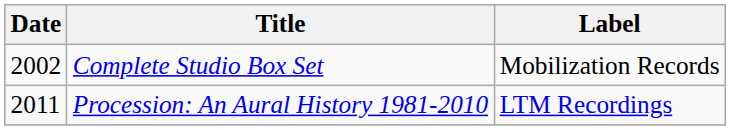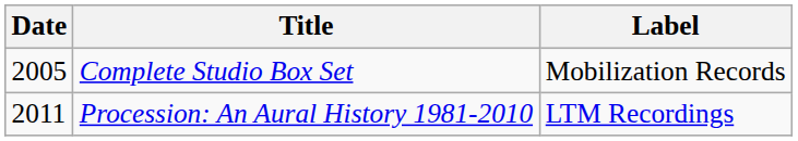 <table class="wikitable">
 <tr>
 <th>Date</th>
 <th>Title</th>
 <th>Label</th>
 </tr>
 <tr>
-<td>2002</td>
+<td>2005</td>
 <td><em><a href='#'>Complete Studio Box Set</a></em></td>
 <td>Mobilization Records</td>
 </tr>
 <tr>
 <td>2011</td>
 <td><em><a href='#'>Procession: An Aural History 1981-2010</a></em></td>
 <td><a href='#'>LTM Recordings</a></td>
 </tr>
 </table>
